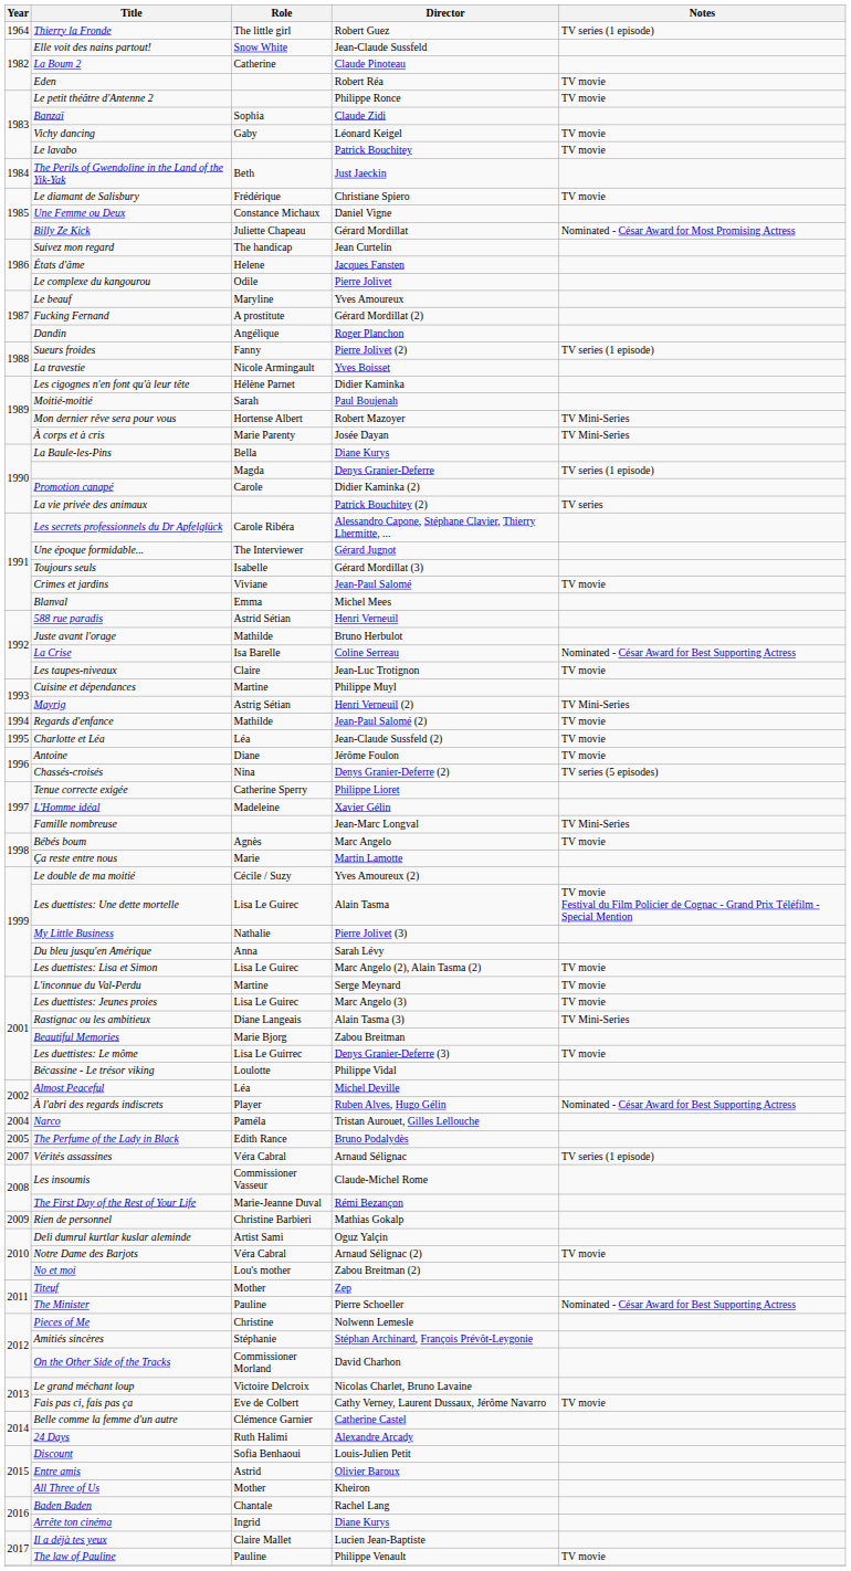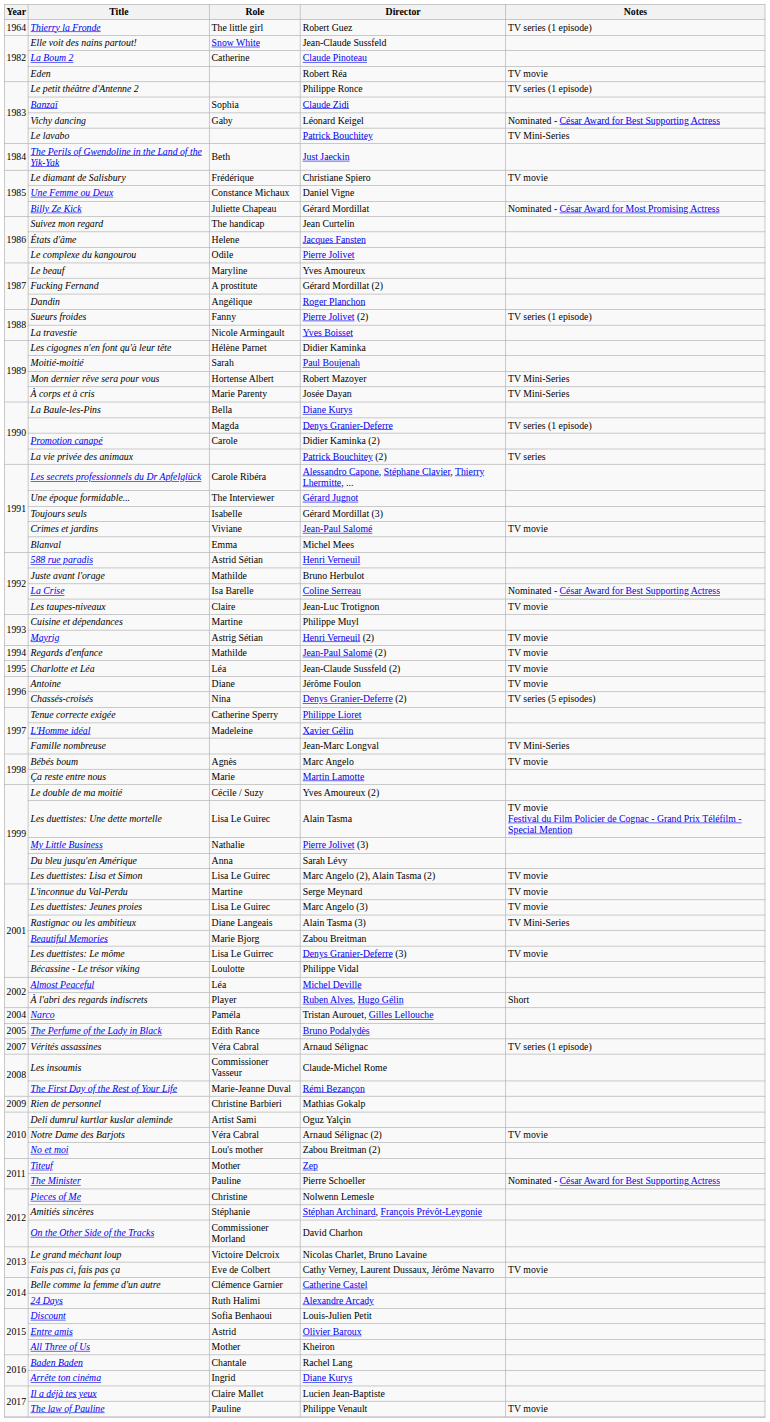 <table class="wikitable sortable">
 <tr>
 <th>Year</th>
 <th>Title</th>
 <th>Role</th>
 <th>Director</th>
 <th class="unsortable">Notes</th>
 </tr>
 <tr>
 <td rowspan=1>1964</td>
 <td><em><a href='#'>Thierry la Fronde</a></em></td>
 <td>The little girl</td>
 <td>Robert Guez</td>
 <td>TV series (1 episode)</td>
 </tr>
 <tr>
 <td rowspan=3>1982</td>
 <td><em>Elle voit des nains partout!</em></td>
 <td><a href='#'>Snow White</a></td>
 <td>Jean-Claude Sussfeld</td>
 <td></td>
 </tr>
 <tr>
 <td><em><a href='#'>La Boum 2</a></em></td>
 <td>Catherine</td>
 <td><a href='#'>Claude Pinoteau</a></td>
 <td></td>
 </tr>
 <tr>
 <td><em>Eden</em></td>
 <td></td>
 <td>Robert Réa</td>
 <td>TV movie</td>
 </tr>
 <tr>
 <td rowspan=4>1983</td>
 <td><em>Le petit théâtre d'Antenne 2</em></td>
 <td></td>
 <td>Philippe Ronce</td>
-<td>TV movie</td>
+<td>TV series (1 episode)</td>
 </tr>
 <tr>
 <td><em><a href='#'>Banzaï</a></em></td>
 <td>Sophia</td>
 <td><a href='#'>Claude Zidi</a></td>
 <td></td>
 </tr>
 <tr>
 <td><em>Vichy dancing</em></td>
 <td>Gaby</td>
 <td>Léonard Keigel</td>
-<td>TV movie</td>
+<td>Nominated - <a href='#'>César Award for Best Supporting Actress</a></td>
 </tr>
 <tr>
 <td><em>Le lavabo</em></td>
 <td></td>
 <td><a href='#'>Patrick Bouchitey</a></td>
-<td>TV movie</td>
+<td>TV Mini-Series</td>
 </tr>
 <tr>
 <td rowspan=1>1984</td>
 <td><em><a href='#'>The Perils of Gwendoline in the Land of the Yik-Yak</a></em></td>
 <td>Beth</td>
 <td><a href='#'>Just Jaeckin</a></td>
 <td></td>
 </tr>
 <tr>
 <td rowspan=3>1985</td>
 <td><em>Le diamant de Salisbury</em></td>
 <td>Frédérique</td>
 <td>Christiane Spiero</td>
 <td>TV movie</td>
 </tr>
 <tr>
 <td><em><a href='#'>Une Femme ou Deux</a></em></td>
 <td>Constance Michaux</td>
 <td>Daniel Vigne</td>
 <td></td>
 </tr>
 <tr>
 <td><em><a href='#'>Billy Ze Kick</a></em></td>
 <td>Juliette Chapeau</td>
 <td>Gérard Mordillat</td>
 <td>Nominated - <a href='#'>César Award for Most Promising Actress</a></td>
 </tr>
 <tr>
 <td rowspan=3>1986</td>
 <td><em>Suivez mon regard</em></td>
 <td>The handicap</td>
 <td>Jean Curtelin</td>
 <td></td>
 </tr>
 <tr>
 <td><em>États d'âme</em></td>
 <td>Helene</td>
 <td><a href='#'>Jacques Fansten</a></td>
 <td></td>
 </tr>
 <tr>
 <td><em>Le complexe du kangourou</em></td>
 <td>Odile</td>
 <td><a href='#'>Pierre Jolivet</a></td>
 <td></td>
 </tr>
 <tr>
 <td rowspan=3>1987</td>
 <td><em>Le beauf</em></td>
 <td>Maryline</td>
 <td>Yves Amoureux</td>
 <td></td>
 </tr>
 <tr>
 <td><em>Fucking Fernand</em></td>
 <td>A prostitute</td>
 <td>Gérard Mordillat (2)</td>
 <td></td>
 </tr>
 <tr>
 <td><em>Dandin</em></td>
 <td>Angélique</td>
 <td><a href='#'>Roger Planchon</a></td>
 <td></td>
 </tr>
 <tr>
 <td rowspan=2>1988</td>
 <td><em>Sueurs froides</em></td>
 <td>Fanny</td>
 <td><a href='#'>Pierre Jolivet</a> (2)</td>
 <td>TV series (1 episode)</td>
 </tr>
 <tr>
 <td><em>La travestie</em></td>
 <td>Nicole Armingault</td>
 <td><a href='#'>Yves Boisset</a></td>
 <td></td>
 </tr>
 <tr>
 <td rowspan=4>1989</td>
 <td><em>Les cigognes n'en font qu'à leur tête</em></td>
 <td>Hélène Parnet</td>
 <td>Didier Kaminka</td>
 <td></td>
 </tr>
 <tr>
 <td><em>Moitié-moitié</em></td>
 <td>Sarah</td>
 <td><a href='#'>Paul Boujenah</a></td>
 <td></td>
 </tr>
 <tr>
 <td><em>Mon dernier rêve sera pour vous</em></td>
 <td>Hortense Albert</td>
 <td>Robert Mazoyer</td>
 <td>TV Mini-Series</td>
 </tr>
 <tr>
 <td><em>À corps et à cris</em></td>
 <td>Marie Parenty</td>
 <td>Josée Dayan</td>
 <td>TV Mini-Series</td>
 </tr>
 <tr>
 <td rowspan=4>1990</td>
 <td><em>La Baule-les-Pins</em></td>
 <td>Bella</td>
 <td><a href='#'>Diane Kurys</a></td>
 <td></td>
 </tr>
 <tr>
 <td><em></em></td>
 <td>Magda</td>
 <td><a href='#'>Denys Granier-Deferre</a></td>
 <td>TV series (1 episode)</td>
 </tr>
 <tr>
 <td><em><a href='#'>Promotion canapé</a></em></td>
 <td>Carole</td>
 <td>Didier Kaminka (2)</td>
 <td></td>
 </tr>
 <tr>
 <td><em>La vie privée des animaux</em></td>
 <td></td>
 <td><a href='#'>Patrick Bouchitey</a> (2)</td>
 <td>TV series</td>
 </tr>
 <tr>
 <td rowspan=5>1991</td>
 <td><em><a href='#'>Les secrets professionnels du Dr Apfelglück</a></em></td>
 <td>Carole Ribéra</td>
 <td><a href='#'>Alessandro Capone</a>, <a href='#'>Stéphane Clavier</a>, <a href='#'>Thierry Lhermitte</a>, ...</td>
 <td></td>
 </tr>
 <tr>
 <td><em>Une époque formidable...</em></td>
 <td>The Interviewer</td>
 <td><a href='#'>Gérard Jugnot</a></td>
 <td></td>
 </tr>
 <tr>
 <td><em>Toujours seuls</em></td>
 <td>Isabelle</td>
 <td>Gérard Mordillat (3)</td>
 <td></td>
 </tr>
 <tr>
 <td><em>Crimes et jardins</em></td>
 <td>Viviane</td>
 <td><a href='#'>Jean-Paul Salomé</a></td>
 <td>TV movie</td>
 </tr>
 <tr>
 <td><em>Blanval</em></td>
 <td>Emma</td>
 <td>Michel Mees</td>
 <td></td>
 </tr>
 <tr>
 <td rowspan=4>1992</td>
 <td><em><a href='#'>588 rue paradis</a></em></td>
 <td>Astrid Sétian</td>
 <td><a href='#'>Henri Verneuil</a></td>
 <td></td>
 </tr>
 <tr>
 <td><em>Juste avant l'orage</em></td>
 <td>Mathilde</td>
 <td>Bruno Herbulot</td>
 <td></td>
 </tr>
 <tr>
 <td><em><a href='#'>La Crise</a></em></td>
 <td>Isa Barelle</td>
 <td><a href='#'>Coline Serreau</a></td>
 <td>Nominated - <a href='#'>César Award for Best Supporting Actress</a></td>
 </tr>
 <tr>
 <td><em>Les taupes-niveaux</em></td>
 <td>Claire</td>
 <td>Jean-Luc Trotignon</td>
 <td>TV movie</td>
 </tr>
 <tr>
 <td rowspan=2>1993</td>
 <td><em>Cuisine et dépendances</em></td>
 <td>Martine</td>
 <td>Philippe Muyl</td>
 <td></td>
 </tr>
 <tr>
 <td><em><a href='#'>Mayrig</a></em></td>
 <td>Astrig Sétian</td>
 <td><a href='#'>Henri Verneuil</a> (2)</td>
-<td>TV Mini-Series</td>
+<td>TV movie</td>
 </tr>
 <tr>
 <td rowspan=1>1994</td>
 <td><em>Regards d'enfance</em></td>
 <td>Mathilde</td>
 <td><a href='#'>Jean-Paul Salomé</a> (2)</td>
 <td>TV movie</td>
 </tr>
 <tr>
 <td rowspan=1>1995</td>
 <td><em>Charlotte et Léa</em></td>
 <td>Léa</td>
 <td>Jean-Claude Sussfeld (2)</td>
 <td>TV movie</td>
 </tr>
 <tr>
 <td rowspan=2>1996</td>
 <td><em>Antoine</em></td>
 <td>Diane</td>
 <td>Jérôme Foulon</td>
 <td>TV movie</td>
 </tr>
 <tr>
 <td><em>Chassés-croisés</em></td>
 <td>Nina</td>
 <td><a href='#'>Denys Granier-Deferre</a> (2)</td>
 <td>TV series (5 episodes)</td>
 </tr>
 <tr>
 <td rowspan=3>1997</td>
 <td><em>Tenue correcte exigée</em></td>
 <td>Catherine Sperry</td>
 <td><a href='#'>Philippe Lioret</a></td>
 <td></td>
 </tr>
 <tr>
 <td><em><a href='#'>L'Homme idéal</a></em></td>
 <td>Madeleine</td>
 <td><a href='#'>Xavier Gélin</a></td>
 <td></td>
 </tr>
 <tr>
 <td><em>Famille nombreuse</em></td>
 <td></td>
 <td>Jean-Marc Longval</td>
 <td>TV Mini-Series</td>
 </tr>
 <tr>
 <td rowspan=2>1998</td>
 <td><em>Bébés boum</em></td>
 <td>Agnès</td>
 <td>Marc Angelo</td>
 <td>TV movie</td>
 </tr>
 <tr>
 <td><em>Ça reste entre nous</em></td>
 <td>Marie</td>
 <td><a href='#'>Martin Lamotte</a></td>
 <td></td>
 </tr>
 <tr>
 <td rowspan=5>1999</td>
 <td><em>Le double de ma moitié</em></td>
 <td>Cécile / Suzy</td>
 <td>Yves Amoureux (2)</td>
 <td></td>
 </tr>
 <tr>
 <td><em>Les duettistes: Une dette mortelle</em></td>
 <td>Lisa Le Guirec</td>
 <td>Alain Tasma</td>
 <td>TV movie<br><a href='#'>Festival du Film Policier de Cognac - Grand Prix Téléfilm - Special Mention</a></td>
 </tr>
 <tr>
 <td><em><a href='#'>My Little Business</a></em></td>
 <td>Nathalie</td>
 <td><a href='#'>Pierre Jolivet</a> (3)</td>
 <td></td>
 </tr>
 <tr>
 <td><em>Du bleu jusqu'en Amérique</em></td>
 <td>Anna</td>
 <td>Sarah Lévy</td>
 <td></td>
 </tr>
 <tr>
 <td><em>Les duettistes: Lisa et Simon</em></td>
 <td>Lisa Le Guirec</td>
 <td>Marc Angelo (2), Alain Tasma (2)</td>
 <td>TV movie</td>
 </tr>
 <tr>
 <td rowspan=6>2001</td>
 <td><em>L'inconnue du Val-Perdu</em></td>
 <td>Martine</td>
 <td>Serge Meynard</td>
 <td>TV movie</td>
 </tr>
 <tr>
 <td><em>Les duettistes: Jeunes proies</em></td>
 <td>Lisa Le Guirec</td>
 <td>Marc Angelo (3)</td>
 <td>TV movie</td>
 </tr>
 <tr>
 <td><em>Rastignac ou les ambitieux</em></td>
 <td>Diane Langeais</td>
 <td>Alain Tasma (3)</td>
 <td>TV Mini-Series</td>
 </tr>
 <tr>
 <td><em><a href='#'>Beautiful Memories</a></em></td>
 <td>Marie Bjorg</td>
 <td>Zabou Breitman</td>
 <td></td>
 </tr>
 <tr>
 <td><em>Les duettistes: Le môme</em></td>
 <td>Lisa Le Guirrec</td>
 <td><a href='#'>Denys Granier-Deferre</a> (3)</td>
 <td>TV movie</td>
 </tr>
 <tr>
 <td><em>Bécassine - Le trésor viking</em></td>
 <td>Loulotte</td>
 <td>Philippe Vidal</td>
 <td></td>
 </tr>
 <tr>
 <td rowspan=2>2002</td>
 <td><em><a href='#'>Almost Peaceful</a></em></td>
 <td>Léa</td>
 <td><a href='#'>Michel Deville</a></td>
 <td></td>
 </tr>
 <tr>
 <td><em>À l'abri des regards indiscrets</em></td>
 <td>Player</td>
 <td><a href='#'>Ruben Alves</a>, <a href='#'>Hugo Gélin</a></td>
-<td>Nominated - <a href='#'>César Award for Best Supporting Actress</a></td>
+<td>Short</td>
 </tr>
 <tr>
 <td rowspan=1>2004</td>
 <td><em><a href='#'>Narco</a></em></td>
 <td>Paméla</td>
 <td>Tristan Aurouet, <a href='#'>Gilles Lellouche</a></td>
 <td></td>
 </tr>
 <tr>
 <td rowspan=1>2005</td>
 <td><em><a href='#'>The Perfume of the Lady in Black</a></em></td>
 <td>Edith Rance</td>
 <td><a href='#'>Bruno Podalydès</a></td>
 <td></td>
 </tr>
 <tr>
 <td rowspan=1>2007</td>
 <td><em>Vérités assassines</em></td>
 <td>Véra Cabral</td>
 <td>Arnaud Sélignac</td>
 <td>TV series (1 episode)</td>
 </tr>
 <tr>
 <td rowspan=2>2008</td>
 <td><em>Les insoumis</em></td>
 <td>Commissioner Vasseur</td>
 <td>Claude-Michel Rome</td>
 <td></td>
 </tr>
 <tr>
 <td><em><a href='#'>The First Day of the Rest of Your Life</a></em></td>
 <td>Marie-Jeanne Duval</td>
 <td><a href='#'>Rémi Bezançon</a></td>
 <td></td>
 </tr>
 <tr>
 <td rowspan=1>2009</td>
 <td><em>Rien de personnel</em></td>
 <td>Christine Barbieri</td>
 <td>Mathias Gokalp</td>
 <td></td>
 </tr>
 <tr>
 <td rowspan=3>2010</td>
 <td><em>Deli dumrul kurtlar kuslar aleminde</em></td>
 <td>Artist Sami</td>
 <td>Oguz Yalçin</td>
 <td></td>
 </tr>
 <tr>
 <td><em>Notre Dame des Barjots</em></td>
 <td>Véra Cabral</td>
 <td>Arnaud Sélignac (2)</td>
 <td>TV movie</td>
 </tr>
 <tr>
 <td><em><a href='#'>No et moi</a></em></td>
 <td>Lou's mother</td>
 <td>Zabou Breitman (2)</td>
 <td></td>
 </tr>
 <tr>
 <td rowspan=2>2011</td>
 <td><em><a href='#'>Titeuf</a></em></td>
 <td>Mother</td>
 <td><a href='#'>Zep</a></td>
 <td></td>
 </tr>
 <tr>
 <td><em><a href='#'>The Minister</a></em></td>
 <td>Pauline</td>
 <td>Pierre Schoeller</td>
 <td>Nominated - <a href='#'>César Award for Best Supporting Actress</a></td>
 </tr>
 <tr>
 <td rowspan=3>2012</td>
 <td><em><a href='#'>Pieces of Me</a></em></td>
 <td>Christine</td>
 <td>Nolwenn Lemesle</td>
 <td></td>
 </tr>
 <tr>
 <td><em>Amitiés sincères</em></td>
 <td>Stéphanie</td>
 <td><a href='#'>Stéphan Archinard</a>, <a href='#'>François Prévôt-Leygonie</a></td>
 <td></td>
 </tr>
 <tr>
 <td><em><a href='#'>On the Other Side of the Tracks</a></em></td>
 <td>Commissioner Morland</td>
 <td>David Charhon</td>
 <td></td>
 </tr>
 <tr>
 <td rowspan=2>2013</td>
 <td><em>Le grand méchant loup</em></td>
 <td>Victoire Delcroix</td>
 <td>Nicolas Charlet, Bruno Lavaine</td>
 <td></td>
 </tr>
 <tr>
 <td><em>Fais pas ci, fais pas ça</em></td>
 <td>Eve de Colbert</td>
 <td>Cathy Verney, Laurent Dussaux, Jérôme Navarro</td>
 <td>TV movie</td>
 </tr>
 <tr>
 <td rowspan=2>2014</td>
 <td><em>Belle comme la femme d'un autre</em></td>
 <td>Clémence Garnier</td>
 <td><a href='#'>Catherine Castel</a></td>
 <td></td>
 </tr>
 <tr>
 <td><em><a href='#'>24 Days</a></em></td>
 <td>Ruth Halimi</td>
 <td><a href='#'>Alexandre Arcady</a></td>
 <td></td>
 </tr>
 <tr>
 <td rowspan=3>2015</td>
 <td><em><a href='#'>Discount</a></em></td>
 <td>Sofia Benhaoui</td>
 <td>Louis-Julien Petit</td>
 <td></td>
 </tr>
 <tr>
 <td><em><a href='#'>Entre amis</a></em></td>
 <td>Astrid</td>
 <td><a href='#'>Olivier Baroux</a></td>
 <td></td>
 </tr>
 <tr>
 <td><em><a href='#'>All Three of Us</a></em></td>
 <td>Mother</td>
 <td>Kheiron</td>
 <td></td>
 </tr>
 <tr>
 <td rowspan=2>2016</td>
 <td><em><a href='#'>Baden Baden</a></em></td>
 <td>Chantale</td>
 <td>Rachel Lang</td>
 <td></td>
 </tr>
 <tr>
 <td><em><a href='#'>Arrête ton cinéma</a></em></td>
 <td>Ingrid</td>
 <td><a href='#'>Diane Kurys</a></td>
 <td></td>
 </tr>
 <tr>
 <td rowspan=2>2017</td>
 <td><em><a href='#'>Il a déjà tes yeux</a></em></td>
 <td>Claire Mallet</td>
 <td>Lucien Jean-Baptiste</td>
 <td></td>
 </tr>
 <tr>
 <td><em><a href='#'>The law of Pauline</a></em></td>
 <td>Pauline</td>
 <td>Philippe Venault</td>
 <td>TV movie</td>
 </tr>
 <tr>
 </tr>
 </table>
